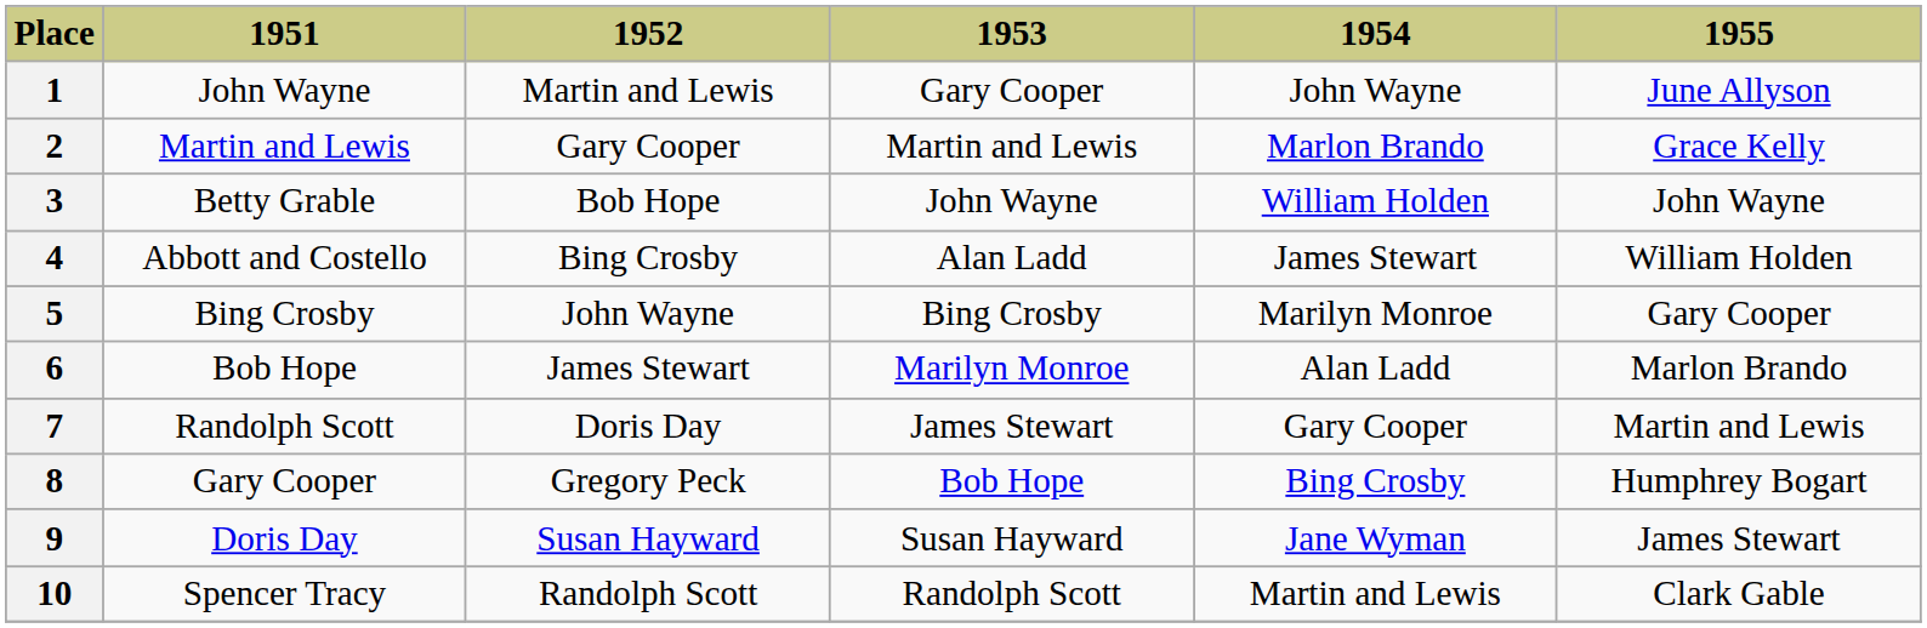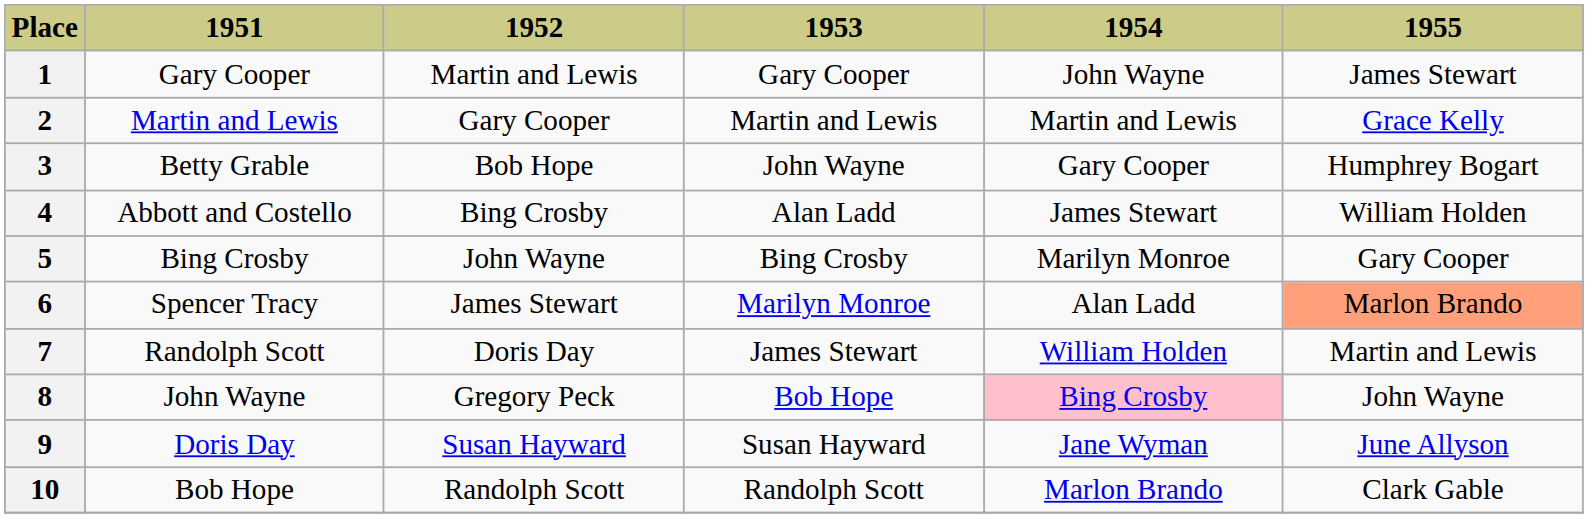 <table class="wikitable" style="text-align:center">
 <tr>
 <th scope="col" style="background:#CC8" width="5%">Place</th>
 <th scope="col" style="background:#CC8" width="19%">1951</th>
 <th scope="col" style="background:#CC8" width="19%">1952</th>
 <th scope="col" style="background:#CC8" width="19%">1953</th>
 <th scope="col" style="background:#CC8" width="19%">1954</th>
 <th scope="col" style="background:#CC8" width="19%">1955</th>
 </tr>
 <tr>
 <th scope="row">1</th>
-<td>John Wayne</td>
+<td>Gary Cooper</td>
 <td>Martin and Lewis</td>
 <td>Gary Cooper</td>
 <td>John Wayne</td>
-<td><a href='#'>June Allyson</a></td>
+<td>James Stewart</td>
 </tr>
 <tr>
 <th scope="row">2</th>
 <td><a href='#'>Martin and Lewis</a></td>
 <td>Gary Cooper</td>
 <td>Martin and Lewis</td>
-<td><a href='#'>Marlon Brando</a></td>
+<td>Martin and Lewis</td>
 <td><a href='#'>Grace Kelly</a></td>
 </tr>
 <tr>
 <th scope="row">3</th>
 <td>Betty Grable</td>
 <td>Bob Hope</td>
 <td>John Wayne</td>
-<td><a href='#'>William Holden</a></td>
-<td>John Wayne</td>
+<td>Gary Cooper</td>
+<td>Humphrey Bogart</td>
 </tr>
 <tr>
 <th scope="row">4</th>
 <td>Abbott and Costello</td>
 <td>Bing Crosby</td>
 <td>Alan Ladd</td>
 <td>James Stewart</td>
 <td>William Holden</td>
 </tr>
 <tr>
 <th scope="row">5</th>
 <td>Bing Crosby</td>
 <td>John Wayne</td>
 <td>Bing Crosby</td>
 <td>Marilyn Monroe</td>
 <td>Gary Cooper</td>
 </tr>
 <tr>
 <th scope="row">6</th>
-<td>Bob Hope</td>
+<td>Spencer Tracy</td>
 <td>James Stewart</td>
 <td><a href='#'>Marilyn Monroe</a></td>
 <td>Alan Ladd</td>
-<td>Marlon Brando</td>
+<td style="background: lightsalmon;">Marlon Brando</td>
 </tr>
 <tr>
 <th scope="row">7</th>
 <td>Randolph Scott</td>
 <td>Doris Day</td>
 <td>James Stewart</td>
-<td>Gary Cooper</td>
+<td><a href='#'>William Holden</a></td>
 <td>Martin and Lewis</td>
 </tr>
 <tr>
 <th scope="row">8</th>
-<td>Gary Cooper</td>
+<td>John Wayne</td>
 <td>Gregory Peck</td>
 <td><a href='#'>Bob Hope</a></td>
-<td><a href='#'>Bing Crosby</a></td>
-<td>Humphrey Bogart</td>
+<td style="background: pink;"><a href='#'>Bing Crosby</a></td>
+<td>John Wayne</td>
 </tr>
 <tr>
 <th scope="row">9</th>
 <td><a href='#'>Doris Day</a></td>
 <td><a href='#'>Susan Hayward</a></td>
 <td>Susan Hayward</td>
 <td><a href='#'>Jane Wyman</a></td>
-<td>James Stewart</td>
+<td><a href='#'>June Allyson</a></td>
 </tr>
 <tr>
 <th scope="row">10</th>
-<td>Spencer Tracy</td>
+<td>Bob Hope</td>
 <td>Randolph Scott</td>
 <td>Randolph Scott</td>
-<td>Martin and Lewis</td>
+<td><a href='#'>Marlon Brando</a></td>
 <td>Clark Gable</td>
 </tr>
 <tr>
 </tr>
 </table>
